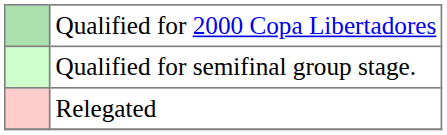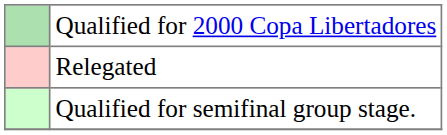 <table bgcolor="#f7f8ff" cellpadding="3" cellspacing="0" border="1" style="font-size: 95%; border: gray solid 1px; border-collapse: collapse;text-align:center;">
 <tr>
 <td style="background:#ACE1AF;" width="20"></td>
 <td bgcolor="#ffffff" align="left">Qualified for <a href='#'>2000 Copa Libertadores</a></td>
 </tr>
 <tr>
+<td style="background: #FFCCCC;" width="20"></td>
+<td bgcolor="#ffffff" align="left">Relegated</td>
+</tr>
+<tr>
 <td style="background:#CCFFCC;" width="20"></td>
 <td bgcolor="#ffffff" align="left">Qualified for semifinal group stage.</td>
 </tr>
 <tr>
-<td style="background: #FFCCCC;" width="20"></td>
-<td bgcolor="#ffffff" align="left">Relegated</td>
-</tr>
-<tr>
 </tr>
 </table>
